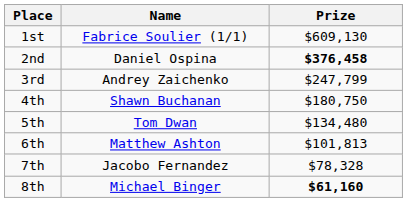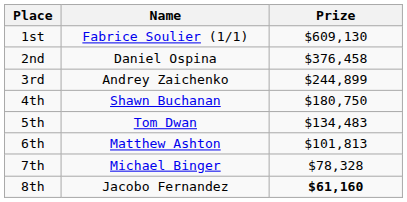 <table class="wikitable">
 <tr>
 <th width="50">Place</th>
 <th width="200">Name</th>
 <th width="125">Prize</th>
 </tr>
 <tr>
 <td align = "center">1st</td>
 <td align = "center"><a href='#'>Fabrice Soulier</a> (1/1)</td>
 <td align = "center">$609,130</td>
 </tr>
 <tr>
 <td align = "center">2nd</td>
 <td align = "center">Daniel Ospina</td>
-<td align = "center"><strong>$376,458</strong></td>
+<td align = "center">$376,458</td>
 </tr>
 <tr>
 <td align = "center">3rd</td>
 <td align = "center">Andrey Zaichenko</td>
-<td align = "center">$247,799</td>
+<td align = "center">$244,899</td>
 </tr>
 <tr>
 <td align = "center">4th</td>
 <td align = "center"><a href='#'>Shawn Buchanan</a></td>
 <td align = "center">$180,750</td>
 </tr>
 <tr>
 <td align = "center">5th</td>
 <td align = "center"><a href='#'>Tom Dwan</a></td>
-<td align = "center">$134,480</td>
+<td align = "center">$134,483</td>
 </tr>
 <tr>
 <td align = "center">6th</td>
 <td align = "center"><a href='#'>Matthew Ashton</a></td>
 <td align = "center">$101,813</td>
 </tr>
 <tr>
 <td align = "center">7th</td>
-<td align = "center">Jacobo Fernandez</td>
+<td align = "center"><a href='#'>Michael Binger</a></td>
 <td align = "center">$78,328</td>
 </tr>
 <tr>
 <td align = "center">8th</td>
-<td align = "center"><a href='#'>Michael Binger</a></td>
+<td align = "center">Jacobo Fernandez</td>
 <td align = "center"><strong>$61,160</strong></td>
 </tr>
 </table>
